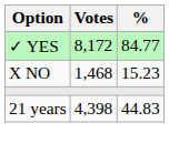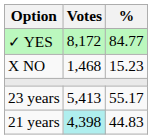 <table class="wikitable">
 <tr>
 <th>Option</th>
 <th>Votes</th>
 <th>%</th>
 </tr>
 <tr>
 <td style=background:#bbf8be>✓ YES</td>
 <td style=background:#bbf8be>8,172</td>
 <td style=background:#bbf8be>84.77</td>
 </tr>
 <tr>
 <td>X NO</td>
 <td>1,468</td>
 <td>15.23</td>
 </tr>
 <tr>
 <td colspan="3" bgcolor="#E9E9E9"></td>
 </tr>
 <tr>
+<td>23 years</td>
+<td>5,413</td>
+<td>55.17</td>
+</tr>
+<tr>
 <td>21 years</td>
-<td>4,398</td>
+<td style="background: paleturquoise;">4,398</td>
 <td>44.83</td>
 </tr>
 </table>
